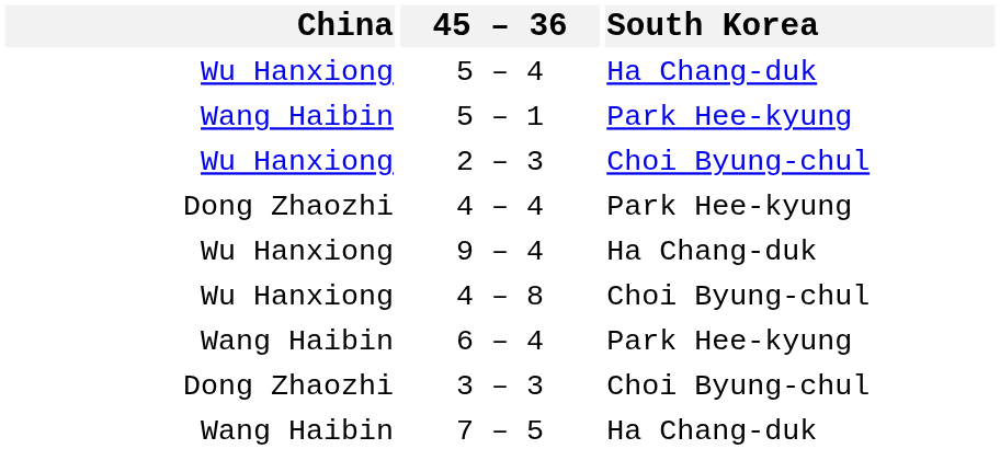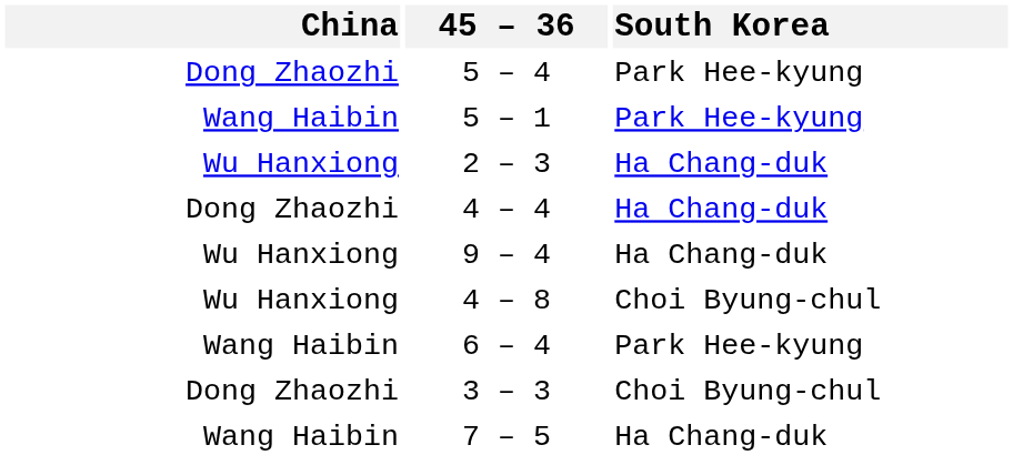 <table style="font-size:90%">
 <tr style="font-size:110%; background:#f2f2f2">
 <td style="width:12em" align=right><strong>China</strong> </td>
 <td style="width:6em" align=center><strong>45 – 36</strong></td>
 <td style="width:12em"> <strong>South Korea</strong></td>
 </tr>
 <tr>
-<td align=right><a href='#'>Wu Hanxiong</a></td>
+<td align=right><a href='#'>Dong Zhaozhi</a></td>
 <td align=center>5 – 4</td>
-<td><a href='#'>Ha Chang-duk</a></td>
+<td>Park Hee-kyung</td>
 </tr>
 <tr>
 <td align=right><a href='#'>Wang Haibin</a></td>
 <td align=center>5 – 1</td>
 <td><a href='#'>Park Hee-kyung</a></td>
 </tr>
 <tr>
 <td align=right><a href='#'>Wu Hanxiong</a></td>
 <td align=center>2 – 3</td>
-<td><a href='#'>Choi Byung-chul</a></td>
+<td><a href='#'>Ha Chang-duk</a></td>
 </tr>
 <tr>
 <td align=right>Dong Zhaozhi</td>
 <td align=center>4 – 4</td>
-<td>Park Hee-kyung</td>
+<td><a href='#'>Ha Chang-duk</a></td>
 </tr>
 <tr>
 <td align=right>Wu Hanxiong</td>
 <td align=center>9 – 4</td>
 <td>Ha Chang-duk</td>
 </tr>
 <tr>
 <td align=right>Wu Hanxiong</td>
 <td align=center>4 – 8</td>
 <td>Choi Byung-chul</td>
 </tr>
 <tr>
 <td align=right>Wang Haibin</td>
 <td align=center>6 – 4</td>
 <td>Park Hee-kyung</td>
 </tr>
 <tr>
 <td align=right>Dong Zhaozhi</td>
 <td align=center>3 – 3</td>
 <td>Choi Byung-chul</td>
 </tr>
 <tr>
 <td align=right>Wang Haibin</td>
 <td align=center>7 – 5</td>
 <td>Ha Chang-duk</td>
 </tr>
 </table>
